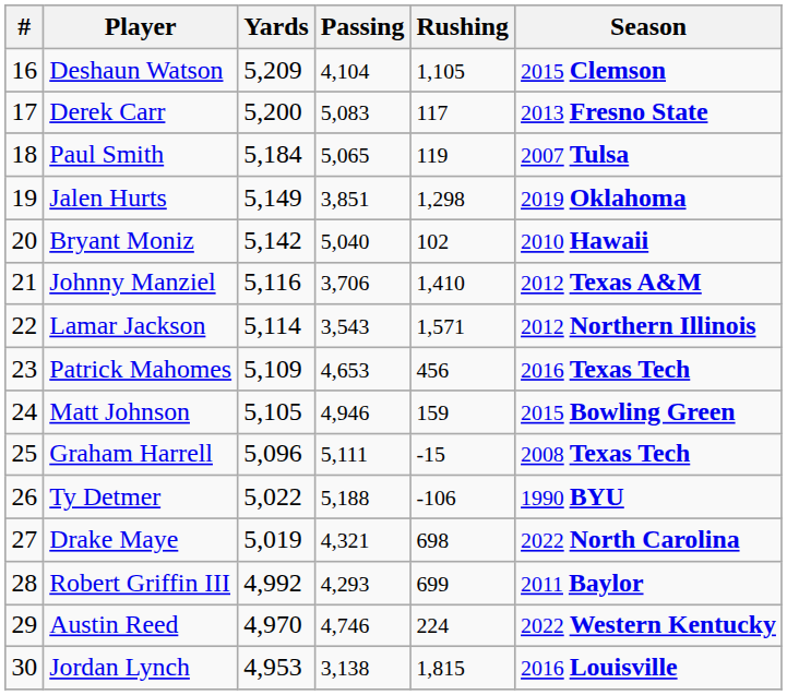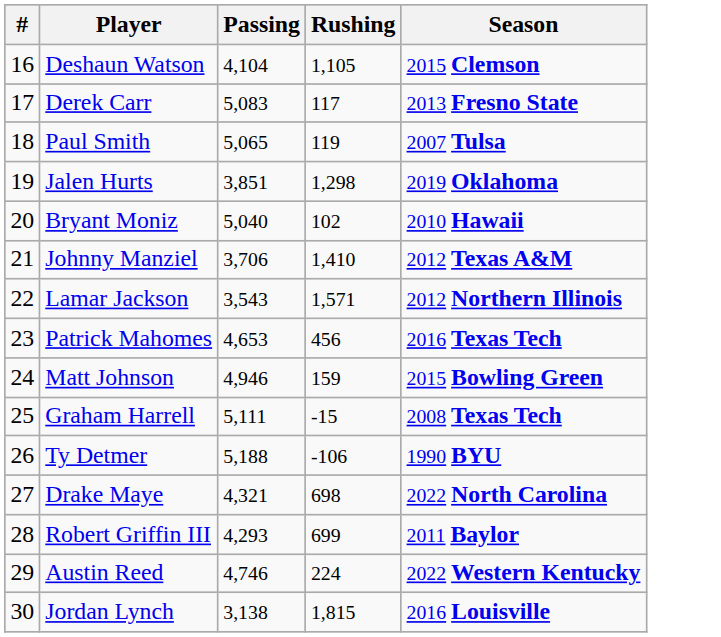 <table class="wikitable" style="font-size:90%; white-space: nowrap;">
 <tr>
 <th>#</th>
 <th>Player</th>
-<th>Yards</th>
 <th>Passing</th>
 <th>Rushing</th>
 <th>Season</th>
 </tr>
 <tr>
 <td>16</td>
 <td><a href='#'>Deshaun Watson</a></td>
-<td>5,209</td>
 <td><small>4,104</small></td>
 <td><small>1,105</small></td>
 <td><small> <a href='#'>2015</a> </small> <strong><a href='#'>Clemson</a></strong></td>
 </tr>
 <tr>
 <td>17</td>
 <td><a href='#'>Derek Carr</a></td>
-<td>5,200</td>
 <td><small>5,083</small></td>
 <td><small>117</small></td>
 <td><small> <a href='#'>2013</a> </small> <strong><a href='#'>Fresno State</a></strong></td>
 </tr>
 <tr>
 <td>18</td>
 <td><a href='#'>Paul Smith</a></td>
-<td>5,184</td>
 <td><small>5,065</small></td>
 <td><small>119</small></td>
 <td><small> <a href='#'>2007</a> </small> <strong><a href='#'>Tulsa</a></strong></td>
 </tr>
 <tr>
 <td>19</td>
 <td><a href='#'>Jalen Hurts</a></td>
-<td>5,149</td>
 <td><small>3,851</small></td>
 <td><small>1,298</small></td>
 <td><small> <a href='#'>2019</a> </small> <strong><a href='#'>Oklahoma</a></strong></td>
 </tr>
 <tr>
 <td>20</td>
 <td><a href='#'>Bryant Moniz</a></td>
-<td>5,142</td>
 <td><small>5,040</small></td>
 <td><small>102</small></td>
 <td><small> <a href='#'>2010</a> </small> <strong><a href='#'>Hawaii</a></strong></td>
 </tr>
 <tr>
 <td>21</td>
 <td><a href='#'>Johnny Manziel</a></td>
-<td>5,116</td>
 <td><small>3,706</small></td>
 <td><small>1,410</small></td>
 <td><small> <a href='#'>2012</a> </small> <strong><a href='#'>Texas A&M</a></strong></td>
 </tr>
 <tr>
 <td>22</td>
 <td><a href='#'>Lamar Jackson</a></td>
-<td>5,114</td>
 <td><small>3,543</small></td>
 <td><small>1,571</small></td>
 <td><small> <a href='#'>2012</a> </small> <strong><a href='#'>Northern Illinois</a></strong></td>
 </tr>
 <tr>
 <td>23</td>
 <td><a href='#'>Patrick Mahomes</a></td>
-<td>5,109</td>
 <td><small>4,653</small></td>
 <td><small>456</small></td>
 <td><small> <a href='#'>2016</a> </small> <strong><a href='#'>Texas Tech</a></strong></td>
 </tr>
 <tr>
 <td>24</td>
 <td><a href='#'>Matt Johnson</a></td>
-<td>5,105</td>
 <td><small>4,946</small></td>
 <td><small>159</small></td>
 <td><small> <a href='#'>2015</a> </small> <strong><a href='#'>Bowling Green</a></strong></td>
 </tr>
 <tr>
 <td>25</td>
 <td><a href='#'>Graham Harrell</a></td>
-<td>5,096</td>
 <td><small>5,111</small></td>
 <td><small>-15</small></td>
 <td><small> <a href='#'>2008</a> </small> <strong><a href='#'>Texas Tech</a></strong></td>
 </tr>
 <tr>
 <td>26</td>
 <td><a href='#'>Ty Detmer</a></td>
-<td>5,022</td>
 <td><small>5,188</small></td>
 <td><small>-106</small></td>
 <td><small> <a href='#'>1990</a> </small> <strong><a href='#'>BYU</a></strong></td>
 </tr>
 <tr>
 <td>27</td>
 <td><a href='#'>Drake Maye</a></td>
-<td>5,019</td>
 <td><small>4,321</small></td>
 <td><small>698</small></td>
 <td><small> <a href='#'>2022</a> </small> <strong><a href='#'>North Carolina</a></strong></td>
 </tr>
 <tr>
 <td>28</td>
 <td><a href='#'>Robert Griffin III</a></td>
-<td>4,992</td>
 <td><small>4,293</small></td>
 <td><small>699</small></td>
 <td><small> <a href='#'>2011</a> </small> <strong><a href='#'>Baylor</a></strong></td>
 </tr>
 <tr>
 <td>29</td>
 <td><a href='#'>Austin Reed</a></td>
-<td>4,970</td>
 <td><small>4,746</small></td>
 <td><small>224</small></td>
 <td><small> <a href='#'>2022</a> </small> <strong><a href='#'>Western Kentucky</a></strong></td>
 </tr>
 <tr>
 <td>30</td>
 <td><a href='#'>Jordan Lynch</a></td>
-<td>4,953</td>
 <td><small>3,138</small></td>
 <td><small>1,815</small></td>
 <td><small> <a href='#'>2016</a> </small> <strong><a href='#'>Louisville</a> </strong></td>
 </tr>
 </table>
